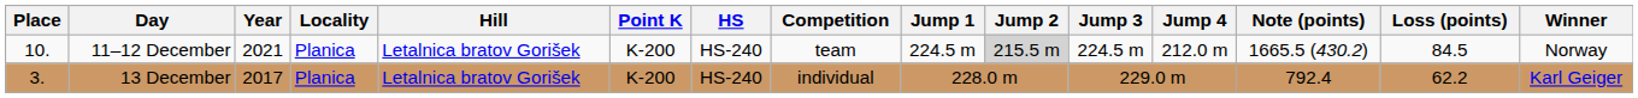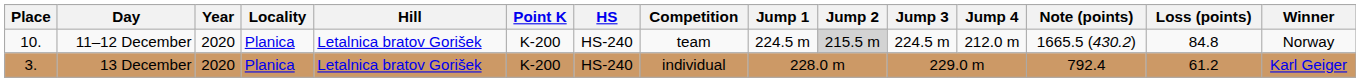 <table width=100% class=wikitable style="font-size: 89%; text-align:center">
 <tr>
 <th>Place</th>
 <th>Day</th>
 <th>Year</th>
 <th>Locality</th>
 <th>Hill</th>
 <th><a href='#'>Point K</a></th>
 <th><a href='#'>HS</a></th>
 <th>Competition</th>
 <th>Jump 1</th>
 <th>Jump 2</th>
 <th>Jump 3</th>
 <th>Jump 4</th>
 <th>Note (points)</th>
 <th>Loss (points)</th>
 <th>Winner</th>
 </tr>
 <tr>
 <td>10.</td>
 <td align=right>11–12 December</td>
-<td>2021</td>
+<td>2020</td>
 <td align=left><a href='#'>Planica</a></td>
 <td align=left><a href='#'>Letalnica bratov Gorišek</a></td>
 <td>K-200</td>
 <td>HS-240</td>
 <td>team</td>
 <td>224.5 m</td>
 <td style="background: lightgrey;">215.5 m</td>
 <td>224.5 m</td>
 <td>212.0 m</td>
 <td>1665.5 (<em>430.2</em>)</td>
-<td>84.5</td>
+<td>84.8</td>
 <td>Norway</td>
 </tr>
 <tr bgcolor=CC9966>
 <td>3. </td>
 <td align=right>13 December</td>
-<td>2017</td>
+<td>2020</td>
 <td align=left><a href='#'>Planica</a></td>
 <td align=left><a href='#'>Letalnica bratov Gorišek</a></td>
 <td>K-200</td>
 <td>HS-240</td>
 <td>individual</td>
 <td colspan=2>228.0 m</td>
 <td colspan=2>229.0 m</td>
 <td>792.4</td>
-<td>62.2</td>
+<td>61.2</td>
 <td><a href='#'>Karl Geiger</a></td>
 </tr>
 </table>
